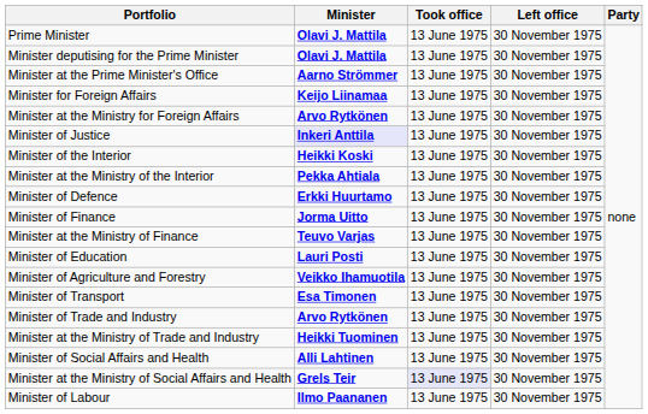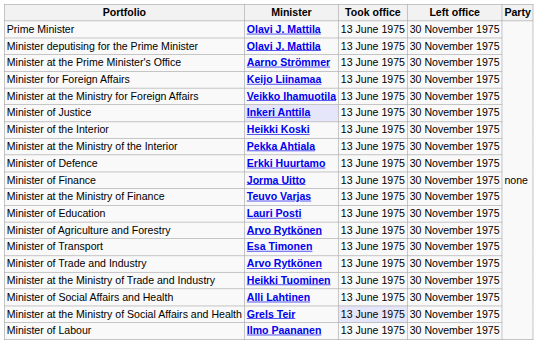 <table class="wikitable">
 <tr>
 <th>Portfolio</th>
 <th>Minister</th>
 <th>Took office</th>
 <th>Left office</th>
 <th>Party</th>
 </tr>
 <tr>
 <td>Prime Minister</td>
 <td><strong><a href='#'>Olavi J. Mattila</a></strong></td>
 <td>13 June 1975</td>
 <td>30 November 1975</td>
 <td rowspan="19">none</td>
 </tr>
 <tr>
 <td>Minister deputising for the Prime Minister</td>
 <td><strong><a href='#'>Olavi J. Mattila</a></strong></td>
 <td>13 June 1975</td>
 <td>30 November 1975</td>
 </tr>
 <tr>
 <td>Minister at the Prime Minister's Office</td>
 <td><strong><a href='#'>Aarno Strömmer</a></strong></td>
 <td>13 June 1975</td>
 <td>30 November 1975</td>
 </tr>
 <tr>
 <td>Minister for Foreign Affairs</td>
 <td><strong><a href='#'>Keijo Liinamaa</a></strong></td>
 <td>13 June 1975</td>
 <td>30 November 1975</td>
 </tr>
 <tr>
 <td>Minister at the Ministry for Foreign Affairs</td>
-<td><strong><a href='#'>Arvo Rytkönen</a></strong></td>
+<td><strong><a href='#'>Veikko Ihamuotila</a></strong></td>
 <td>13 June 1975</td>
 <td>30 November 1975</td>
 </tr>
 <tr>
 <td>Minister of Justice</td>
 <td style="background: lavender;"><strong><a href='#'>Inkeri Anttila</a></strong></td>
 <td>13 June 1975</td>
 <td>30 November 1975</td>
 </tr>
 <tr>
 <td>Minister of the Interior</td>
 <td><strong><a href='#'>Heikki Koski</a></strong></td>
 <td>13 June 1975</td>
 <td>30 November 1975</td>
 </tr>
 <tr>
 <td>Minister at the Ministry of the Interior</td>
 <td><strong><a href='#'>Pekka Ahtiala</a></strong></td>
 <td>13 June 1975</td>
 <td>30 November 1975</td>
 </tr>
 <tr>
 <td>Minister of Defence</td>
 <td><strong><a href='#'>Erkki Huurtamo</a></strong></td>
 <td>13 June 1975</td>
 <td>30 November 1975</td>
 </tr>
 <tr>
 <td>Minister of Finance</td>
 <td><strong><a href='#'>Jorma Uitto</a></strong></td>
 <td>13 June 1975</td>
 <td>30 November 1975</td>
 </tr>
 <tr>
 <td>Minister at the Ministry of Finance</td>
 <td><strong><a href='#'>Teuvo Varjas</a></strong></td>
 <td>13 June 1975</td>
 <td>30 November 1975</td>
 </tr>
 <tr>
 <td>Minister of Education</td>
 <td><strong><a href='#'>Lauri Posti</a></strong></td>
 <td>13 June 1975</td>
 <td>30 November 1975</td>
 </tr>
 <tr>
 <td>Minister of Agriculture and Forestry</td>
-<td><strong><a href='#'>Veikko Ihamuotila</a></strong></td>
+<td><strong><a href='#'>Arvo Rytkönen</a></strong></td>
 <td>13 June 1975</td>
 <td>30 November 1975</td>
 </tr>
 <tr>
 <td>Minister of Transport</td>
 <td><strong><a href='#'>Esa Timonen</a></strong></td>
 <td>13 June 1975</td>
 <td>30 November 1975</td>
 </tr>
 <tr>
 <td>Minister of Trade and Industry</td>
 <td><strong><a href='#'>Arvo Rytkönen</a></strong></td>
 <td>13 June 1975</td>
 <td>30 November 1975</td>
 </tr>
 <tr>
 <td>Minister at the Ministry of Trade and Industry</td>
 <td><strong><a href='#'>Heikki Tuominen</a></strong></td>
 <td>13 June 1975</td>
 <td>30 November 1975</td>
 </tr>
 <tr>
 <td>Minister of Social Affairs and Health</td>
 <td><strong><a href='#'>Alli Lahtinen</a></strong></td>
 <td>13 June 1975</td>
 <td>30 November 1975</td>
 </tr>
 <tr>
 <td>Minister at the Ministry of Social Affairs and Health</td>
 <td><strong><a href='#'>Grels Teir</a></strong></td>
 <td style="background: lavender;">13 June 1975</td>
 <td>30 November 1975</td>
 </tr>
 <tr>
 <td>Minister of Labour</td>
 <td><strong><a href='#'>Ilmo Paananen</a></strong></td>
 <td>13 June 1975</td>
 <td>30 November 1975</td>
 </tr>
 </table>
